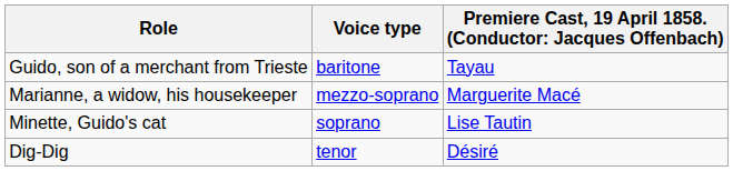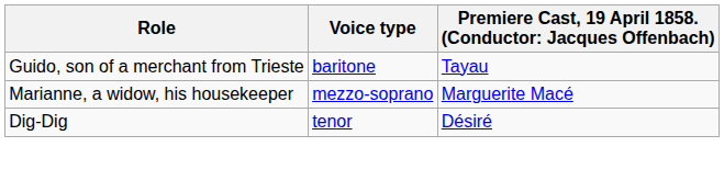 <table class="wikitable">
 <tr>
 <th>Role</th>
 <th>Voice type</th>
 <th>Premiere Cast, 19 April 1858.<br>(Conductor: Jacques Offenbach)</th>
 </tr>
 <tr>
 <td>Guido, son of a merchant from Trieste</td>
 <td><a href='#'>baritone</a></td>
 <td><a href='#'>Tayau</a></td>
 </tr>
 <tr>
 <td>Marianne, a widow, his housekeeper</td>
 <td><a href='#'>mezzo-soprano</a></td>
 <td><a href='#'>Marguerite Macé</a></td>
 </tr>
 <tr>
-<td>Minette, Guido's cat</td>
-<td><a href='#'>soprano</a></td>
-<td><a href='#'>Lise Tautin</a></td>
-</tr>
-<tr>
 <td>Dig-Dig</td>
 <td><a href='#'>tenor</a></td>
 <td><a href='#'>Désiré</a></td>
 </tr>
 <tr>
 </tr>
 </table>
